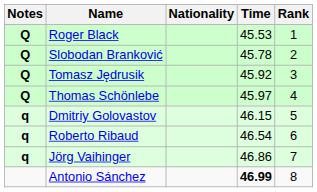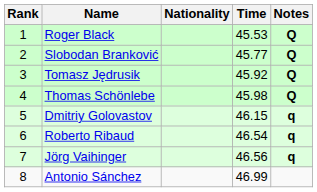 <table class="wikitable sortable" style="text-align:center">
 <tr>
-<th>Notes</th>
+<th>Rank</th>
 <th>Name</th>
 <th>Nationality</th>
 <th>Time</th>
-<th>Rank</th>
+<th>Notes</th>
 </tr>
 <tr bgcolor=ccffcc>
-<td><strong>Q</strong></td>
+<td>1</td>
 <td align=left><a href='#'>Roger Black</a></td>
 <td align=left></td>
 <td>45.53</td>
-<td>1</td>
+<td><strong>Q</strong></td>
 </tr>
 <tr bgcolor=ccffcc>
-<td><strong>Q</strong></td>
+<td>2</td>
 <td align=left><a href='#'>Slobodan Branković</a></td>
 <td align=left></td>
-<td>45.78</td>
-<td>2</td>
+<td>45.77</td>
+<td><strong>Q</strong></td>
 </tr>
 <tr bgcolor=ccffcc>
-<td><strong>Q</strong></td>
+<td>3</td>
 <td align=left><a href='#'>Tomasz Jędrusik</a></td>
 <td align=left></td>
 <td>45.92</td>
-<td>3</td>
+<td><strong>Q</strong></td>
 </tr>
 <tr bgcolor=ccffcc>
-<td><strong>Q</strong></td>
+<td>4</td>
 <td align=left><a href='#'>Thomas Schönlebe</a></td>
 <td align=left></td>
-<td>45.97</td>
-<td>4</td>
+<td>45.98</td>
+<td><strong>Q</strong></td>
 </tr>
 <tr bgcolor=ddffdd>
-<td><strong>q</strong></td>
+<td>5</td>
 <td align=left><a href='#'>Dmitriy Golovastov</a></td>
 <td align=left></td>
 <td>46.15</td>
-<td>5</td>
+<td><strong>q</strong></td>
 </tr>
 <tr bgcolor=ddffdd>
-<td><strong>q</strong></td>
+<td>6</td>
 <td align=left><a href='#'>Roberto Ribaud</a></td>
 <td align=left></td>
 <td>46.54</td>
-<td>6</td>
+<td><strong>q</strong></td>
 </tr>
 <tr bgcolor=ddffdd>
-<td><strong>q</strong></td>
+<td>7</td>
 <td align=left><a href='#'>Jörg Vaihinger</a></td>
 <td align=left></td>
-<td>46.86</td>
-<td>7</td>
+<td>46.56</td>
+<td><strong>q</strong></td>
 </tr>
 <tr>
-<td></td>
+<td>8</td>
 <td align=left><a href='#'>Antonio Sánchez</a></td>
 <td align=left></td>
-<td><strong>46.99</strong></td>
-<td>8</td>
+<td>46.99</td>
+<td></td>
 </tr>
 </table>
